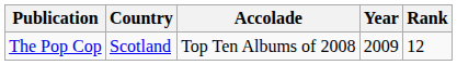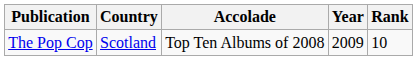 <table class="wikitable">
 <tr>
 <th>Publication</th>
 <th>Country</th>
 <th>Accolade</th>
 <th>Year</th>
 <th>Rank</th>
 </tr>
 <tr>
 <td><a href='#'>The Pop Cop</a></td>
 <td><a href='#'>Scotland</a></td>
 <td>Top Ten Albums of 2008</td>
 <td>2009</td>
-<td>12</td>
+<td>10</td>
 </tr>
 </table>
